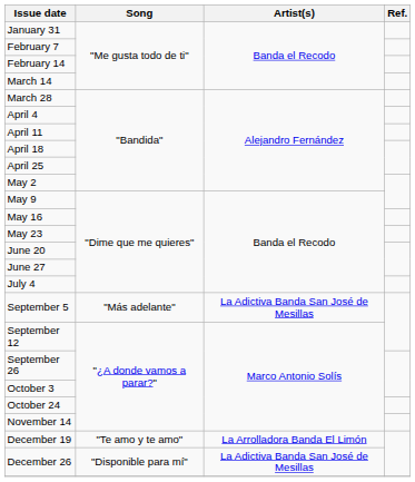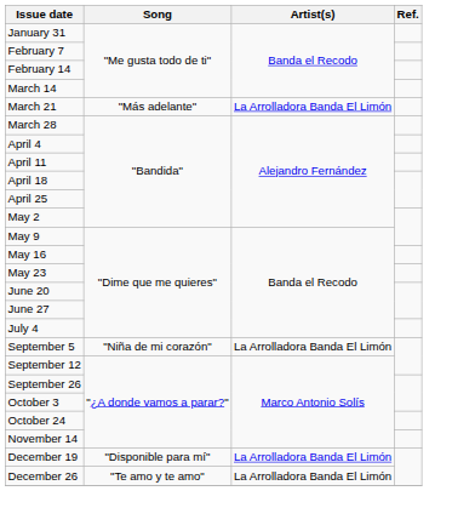 <table class="wikitable">
 <tr>
 <th>Issue date</th>
 <th>Song</th>
 <th>Artist(s)</th>
 <th>Ref.</th>
 </tr>
 <tr>
 <td>January 31</td>
 <td style="text-align: center;" rowspan="4">"Me gusta todo de ti"</td>
 <td style="text-align: center;" rowspan="4"><a href='#'>Banda el Recodo</a></td>
 <td style="text-align: center;" rowspan="1"></td>
 </tr>
 <tr>
 <td>February 7</td>
 <td style="text-align: center;" rowspan="1"></td>
 </tr>
 <tr>
 <td>February 14</td>
 <td style="text-align: center;" rowspan="1"></td>
 </tr>
 <tr>
 <td>March 14</td>
+<td style="text-align: center;" rowspan="1"></td>
+</tr>
+<tr>
+<td>March 21</td>
+<td style="text-align: center;" rowspan="1">"Más adelante"</td>
+<td style="text-align: center;" rowspan="1"><a href='#'>La Arrolladora Banda El Limón</a></td>
 <td style="text-align: center;" rowspan="1"></td>
 </tr>
 <tr>
 <td>March 28</td>
 <td style="text-align: center;" rowspan="6">"Bandida"</td>
 <td style="text-align: center;" rowspan="6"><a href='#'>Alejandro Fernández</a></td>
 <td style="text-align: center;" rowspan="1"></td>
 </tr>
 <tr>
 <td>April 4</td>
 <td style="text-align: center;" rowspan="1"></td>
 </tr>
 <tr>
 <td>April 11</td>
 <td style="text-align: center;" rowspan="1"></td>
 </tr>
 <tr>
 <td>April 18</td>
 <td style="text-align: center;" rowspan="2"></td>
 </tr>
 <tr>
 <td>April 25</td>
 </tr>
 <tr>
 <td>May 2</td>
 <td style="text-align: center;" rowspan="2"></td>
 </tr>
 <tr>
 <td>May 9</td>
 <td style="text-align: center;" rowspan="6">"Dime que me quieres"</td>
 <td style="text-align: center;" rowspan="6">Banda el Recodo</td>
 </tr>
 <tr>
 <td>May 16</td>
 <td style="text-align: center;"></td>
 </tr>
 <tr>
 <td>May 23</td>
 <td style="text-align: center;"></td>
 </tr>
 <tr>
 <td>June 20</td>
 <td style="text-align: center;" rowspan="2"></td>
 </tr>
 <tr>
 <td>June 27</td>
 </tr>
 <tr>
 <td>July 4</td>
 <td style="text-align: center;"></td>
 </tr>
 <tr>
 <td>September 5</td>
-<td style="text-align: center;" rowspan="1">"Más adelante"</td>
-<td style="text-align: center;" rowspan="1"><a href='#'>La Adictiva Banda San José de Mesillas</a></td>
+<td style="text-align: center;" rowspan="1">"Niña de mi corazón"</td>
+<td style="text-align: center;" rowspan="1">La Arrolladora Banda El Limón</td>
 <td style="text-align: center;" rowspan="2"></td>
 </tr>
 <tr>
 <td>September 12</td>
 <td style="text-align: center;" rowspan="5">"<a href='#'>¿A donde vamos a parar?</a>"</td>
 <td style="text-align: center;" rowspan="5"><a href='#'>Marco Antonio Solís</a></td>
 </tr>
 <tr>
 <td>September 26</td>
 <td style="text-align: center;" rowspan="2"></td>
 </tr>
 <tr>
 <td>October 3</td>
 </tr>
 <tr>
 <td>October 24</td>
 <td style="text-align: center;"></td>
 </tr>
 <tr>
 <td>November 14</td>
 <td style="text-align: center;" rowspan="1"></td>
 </tr>
 <tr>
 <td>December 19</td>
-<td style="text-align: center;" rowspan="1">"Te amo y te amo"</td>
+<td style="text-align: center;" rowspan="1">"Disponible para mí"</td>
 <td style="text-align: center;" rowspan="1"><a href='#'>La Arrolladora Banda El Limón</a></td>
 <td style="text-align: center;" rowspan="2"></td>
 </tr>
 <tr>
 <td>December 26</td>
-<td style="text-align: center;" rowspan="1">"Disponible para mí"</td>
-<td style="text-align: center;" rowspan="1"><a href='#'>La Adictiva Banda San José de Mesillas</a></td>
+<td style="text-align: center;" rowspan="1">"Te amo y te amo"</td>
+<td style="text-align: center;" rowspan="1">La Arrolladora Banda El Limón</td>
 </tr>
 <tr>
 </tr>
 </table>
